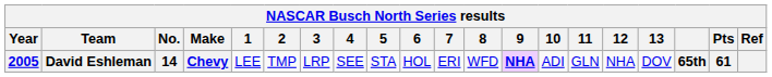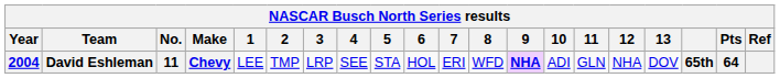 <table class="wikitable" style="text-align:center; font-size:75%">
 <tr>
 <th colspan=20><a href='#'>NASCAR Busch North Series</a> results</th>
 </tr>
 <tr>
 <th>Year</th>
 <th>Team</th>
 <th>No.</th>
 <th>Make</th>
 <th>1</th>
 <th>2</th>
 <th>3</th>
 <th>4</th>
 <th>5</th>
 <th>6</th>
 <th>7</th>
 <th>8</th>
 <th>9</th>
 <th>10</th>
 <th>11</th>
 <th>12</th>
 <th>13</th>
 <th></th>
 <th>Pts</th>
 <th>Ref</th>
 </tr>
 <tr>
-<th><a href='#'>2005</a></th>
+<th><a href='#'>2004</a></th>
 <th>David Eshleman</th>
-<th>14</th>
+<th>11</th>
 <th><a href='#'>Chevy</a></th>
 <td><a href='#'>LEE</a></td>
 <td><a href='#'>TMP</a></td>
 <td><a href='#'>LRP</a></td>
 <td><a href='#'>SEE</a></td>
 <td><a href='#'>STA</a></td>
 <td><a href='#'>HOL</a></td>
 <td><a href='#'>ERI</a></td>
 <td><a href='#'>WFD</a></td>
 <td style="background:#EFCFFF;"><strong><a href='#'>NHA</a><br></strong></td>
 <td><a href='#'>ADI</a></td>
 <td><a href='#'>GLN</a></td>
 <td><a href='#'>NHA</a></td>
 <td><a href='#'>DOV</a></td>
 <th>65th</th>
-<th>61</th>
+<th>64</th>
 <th></th>
 </tr>
 </table>
